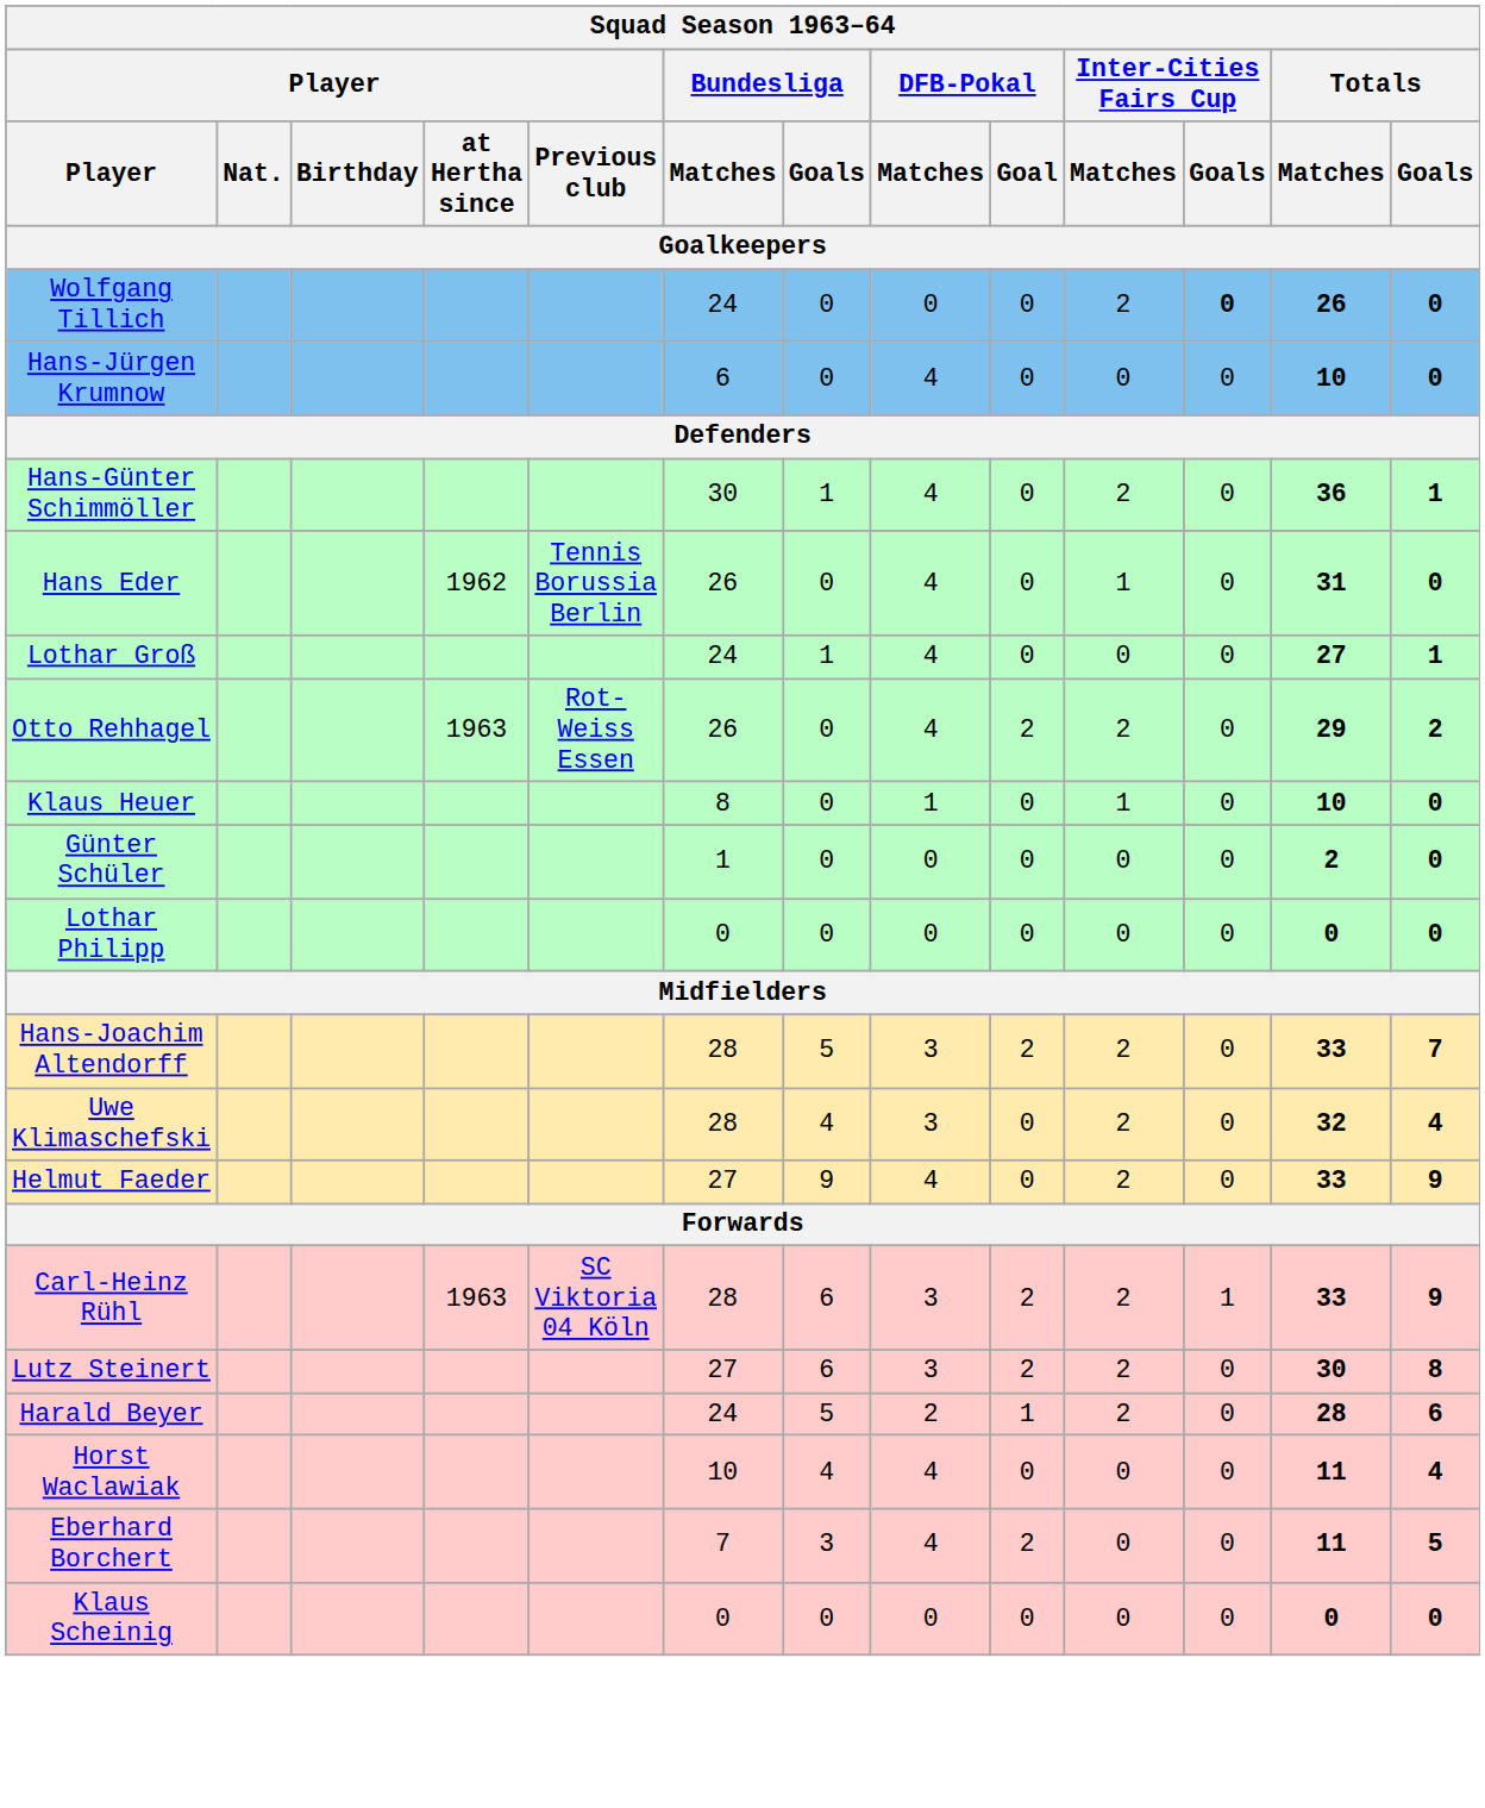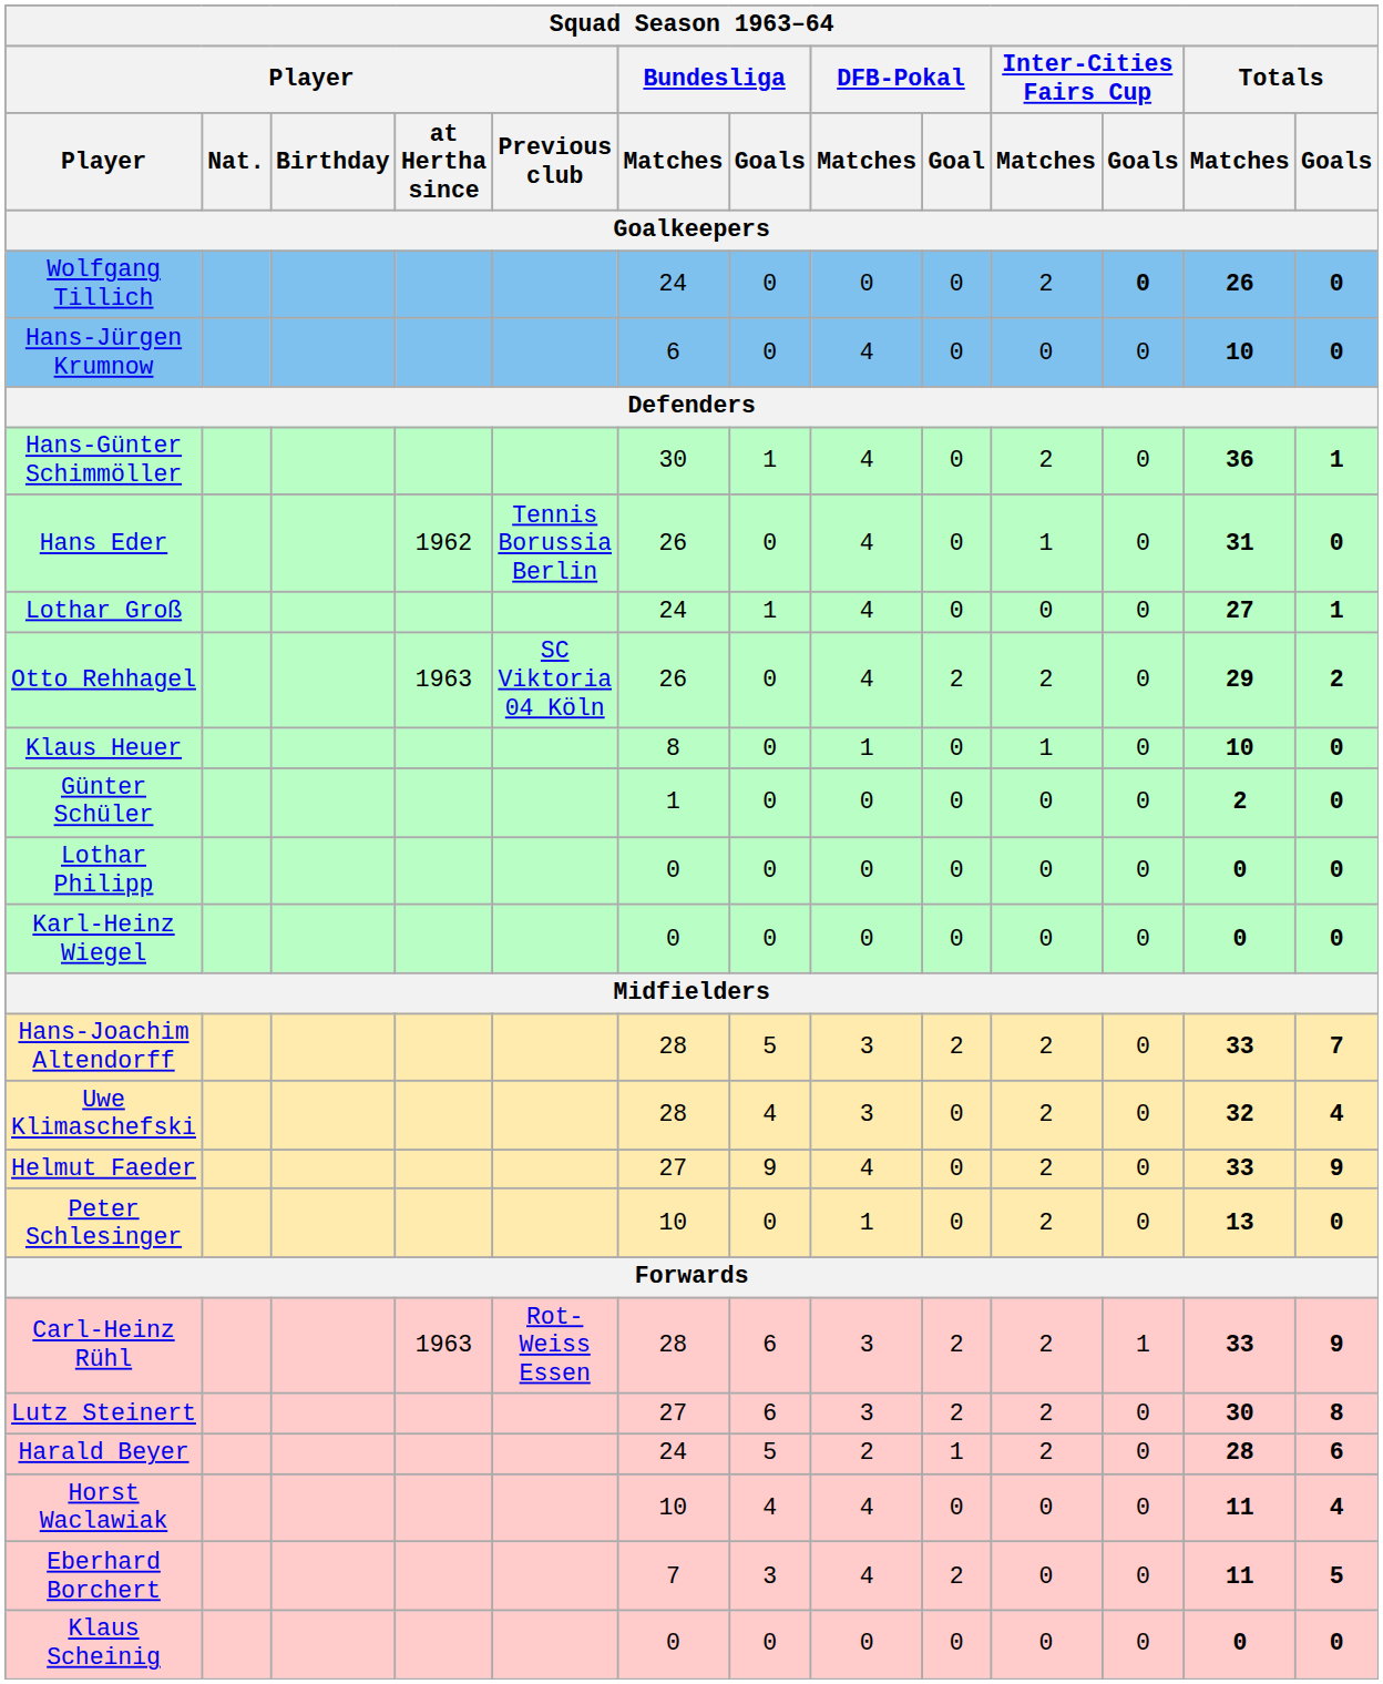 <table class="wikitable"  style="font-size:90%; text-align: center">
 <tr style="text-align:center; background:#dcdcdc;">
 <th colspan="13">Squad Season 1963–64</th>
 </tr>
 <tr style="text-align:center; background:#9c9c9c;">
 <th colspan="5">Player</th>
 <th colspan="2"><a href='#'>Bundesliga</a></th>
 <th colspan="2"><a href='#'>DFB-Pokal</a></th>
 <th colspan="2"><a href='#'>Inter-Cities Fairs Cup</a></th>
 <th colspan="2">Totals</th>
 </tr>
 <tr style="text-align:center; background:#dcdcdc;">
 <th>Player</th>
 <th>Nat.</th>
 <th>Birthday</th>
 <th>at Hertha since</th>
 <th>Previous club</th>
 <th>Matches</th>
 <th>Goals</th>
 <th>Matches</th>
 <th>Goal</th>
 <th>Matches</th>
 <th>Goals</th>
 <th>Matches</th>
 <th>Goals</th>
 </tr>
 <tr style="text-align:center; background:#dcdcdc;">
 <th colspan="13">Goalkeepers</th>
 </tr>
 <tr style="text-align:center; background:#7ec0ee;">
 <td><a href='#'>Wolfgang Tillich</a></td>
 <td></td>
 <td></td>
 <td></td>
 <td></td>
 <td>24</td>
 <td>0</td>
 <td>0</td>
 <td>0</td>
 <td>2</td>
 <td><strong>0</strong></td>
 <td><strong>26</strong></td>
 <td><strong>0</strong></td>
 </tr>
 <tr style="text-align:center; background:#7ec0ee;">
 <td><a href='#'>Hans-Jürgen Krumnow</a></td>
 <td></td>
 <td></td>
 <td></td>
 <td></td>
 <td>6</td>
 <td>0</td>
 <td>4</td>
 <td>0</td>
 <td>0</td>
 <td>0</td>
 <td><strong>10</strong></td>
 <td><strong>0</strong></td>
 </tr>
 <tr style="text-align:center; background:#dcdcdc;">
 <th colspan="13">Defenders</th>
 </tr>
 <tr style="text-align:center; background:#b9ffc5;">
 <td><a href='#'>Hans-Günter Schimmöller</a></td>
 <td></td>
 <td></td>
 <td></td>
 <td></td>
 <td>30</td>
 <td>1</td>
 <td>4</td>
 <td>0</td>
 <td>2</td>
 <td>0</td>
 <td><strong>36</strong></td>
 <td><strong>1</strong></td>
 </tr>
 <tr style="text-align:center; background:#b9ffc5;">
 <td><a href='#'>Hans Eder</a></td>
 <td></td>
 <td></td>
 <td>1962</td>
 <td><a href='#'>Tennis Borussia Berlin</a></td>
 <td>26</td>
 <td>0</td>
 <td>4</td>
 <td>0</td>
 <td>1</td>
 <td>0</td>
 <td><strong>31</strong></td>
 <td><strong>0</strong></td>
 </tr>
 <tr style="text-align:center; background:#b9ffc5;">
 <td><a href='#'>Lothar Groß</a></td>
 <td></td>
 <td></td>
 <td></td>
 <td></td>
 <td>24</td>
 <td>1</td>
 <td>4</td>
 <td>0</td>
 <td>0</td>
 <td>0</td>
 <td><strong>27</strong></td>
 <td><strong>1</strong></td>
 </tr>
 <tr style="text-align:center; background:#b9ffc5;">
 <td><a href='#'>Otto Rehhagel</a></td>
 <td></td>
 <td></td>
 <td>1963</td>
-<td><a href='#'>Rot-Weiss Essen</a></td>
+<td><a href='#'>SC Viktoria 04 Köln</a></td>
 <td>26</td>
 <td>0</td>
 <td>4</td>
 <td>2</td>
 <td>2</td>
 <td>0</td>
 <td><strong>29</strong></td>
 <td><strong>2</strong></td>
 </tr>
 <tr style="text-align:center; background:#b9ffc5;">
 <td><a href='#'>Klaus Heuer</a></td>
 <td></td>
 <td></td>
 <td></td>
 <td></td>
 <td>8</td>
 <td>0</td>
 <td>1</td>
 <td>0</td>
 <td>1</td>
 <td>0</td>
 <td><strong>10</strong></td>
 <td><strong>0</strong></td>
 </tr>
 <tr style="text-align:center; background:#b9ffc5;">
 <td><a href='#'>Günter Schüler</a></td>
 <td></td>
 <td></td>
 <td></td>
 <td></td>
 <td>1</td>
 <td>0</td>
 <td>0</td>
 <td>0</td>
 <td>0</td>
 <td>0</td>
 <td><strong>2</strong></td>
 <td><strong>0</strong></td>
 </tr>
 <tr style="text-align:center; background:#b9ffc5;">
 <td><a href='#'>Lothar Philipp</a></td>
+<td></td>
+<td></td>
+<td></td>
+<td></td>
+<td>0</td>
+<td>0</td>
+<td>0</td>
+<td>0</td>
+<td>0</td>
+<td>0</td>
+<td><strong>0</strong></td>
+<td><strong>0</strong></td>
+</tr>
+<tr style="text-align:center; background:#b9ffc5;">
+<td><a href='#'>Karl-Heinz Wiegel</a></td>
 <td></td>
 <td></td>
 <td></td>
 <td></td>
 <td>0</td>
 <td>0</td>
 <td>0</td>
 <td>0</td>
 <td>0</td>
 <td>0</td>
 <td><strong>0</strong></td>
 <td><strong>0</strong></td>
 </tr>
 <tr style="text-align:center; background:#dcdcdc;">
 <th colspan="13">Midfielders</th>
 </tr>
 <tr style="text-align:center; background:#ffebad;">
 <td><a href='#'>Hans-Joachim Altendorff</a></td>
 <td></td>
 <td></td>
 <td></td>
 <td></td>
 <td>28</td>
 <td>5</td>
 <td>3</td>
 <td>2</td>
 <td>2</td>
 <td>0</td>
 <td><strong>33</strong></td>
 <td><strong>7</strong></td>
 </tr>
 <tr style="text-align:center; background:#ffebad;">
 <td><a href='#'>Uwe Klimaschefski</a></td>
 <td></td>
 <td></td>
 <td></td>
 <td></td>
 <td>28</td>
 <td>4</td>
 <td>3</td>
 <td>0</td>
 <td>2</td>
 <td>0</td>
 <td><strong>32</strong></td>
 <td><strong>4</strong></td>
 </tr>
 <tr style="text-align:center; background:#ffebad;">
 <td><a href='#'>Helmut Faeder</a></td>
 <td></td>
 <td></td>
 <td></td>
 <td></td>
 <td>27</td>
 <td>9</td>
 <td>4</td>
 <td>0</td>
 <td>2</td>
 <td>0</td>
 <td><strong>33</strong></td>
 <td><strong>9</strong></td>
 </tr>
+<tr style="text-align:center; background:#ffebad;">
+<td><a href='#'>Peter Schlesinger</a></td>
+<td></td>
+<td></td>
+<td></td>
+<td></td>
+<td>10</td>
+<td>0</td>
+<td>1</td>
+<td>0</td>
+<td>2</td>
+<td>0</td>
+<td><strong>13</strong></td>
+<td><strong>0</strong></td>
+</tr>
 <tr style="text-align:center; background:#dcdcdc;">
 <th colspan="13">Forwards</th>
 </tr>
 <tr style="text-align:center; background:#ffcbcb;">
 <td><a href='#'>Carl-Heinz Rühl</a></td>
 <td></td>
 <td></td>
 <td>1963</td>
-<td><a href='#'>SC Viktoria 04 Köln</a></td>
+<td><a href='#'>Rot-Weiss Essen</a></td>
 <td>28</td>
 <td>6</td>
 <td>3</td>
 <td>2</td>
 <td>2</td>
 <td>1</td>
 <td><strong>33</strong></td>
 <td><strong>9</strong></td>
 </tr>
 <tr style="text-align:center; background:#ffcbcb;">
 <td><a href='#'>Lutz Steinert</a></td>
 <td></td>
 <td></td>
 <td></td>
 <td></td>
 <td>27</td>
 <td>6</td>
 <td>3</td>
 <td>2</td>
 <td>2</td>
 <td>0</td>
 <td><strong>30</strong></td>
 <td><strong>8</strong></td>
 </tr>
 <tr style="text-align:center; background:#ffcbcb;">
 <td><a href='#'>Harald Beyer</a></td>
 <td></td>
 <td></td>
 <td></td>
 <td></td>
 <td>24</td>
 <td>5</td>
 <td>2</td>
 <td>1</td>
 <td>2</td>
 <td>0</td>
 <td><strong>28</strong></td>
 <td><strong>6</strong></td>
 </tr>
 <tr style="text-align:center; background:#ffcbcb;">
 <td><a href='#'>Horst Waclawiak</a></td>
 <td></td>
 <td></td>
 <td></td>
 <td></td>
 <td>10</td>
 <td>4</td>
 <td>4</td>
 <td>0</td>
 <td>0</td>
 <td>0</td>
 <td><strong>11</strong></td>
 <td><strong>4</strong></td>
 </tr>
 <tr style="text-align:center; background:#ffcbcb;">
 <td><a href='#'>Eberhard Borchert</a></td>
 <td></td>
 <td></td>
 <td></td>
 <td></td>
 <td>7</td>
 <td>3</td>
 <td>4</td>
 <td>2</td>
 <td>0</td>
 <td>0</td>
 <td><strong>11</strong></td>
 <td><strong>5</strong></td>
 </tr>
 <tr style="text-align:center; background:#ffcbcb;">
 <td><a href='#'>Klaus Scheinig</a></td>
 <td></td>
 <td></td>
 <td></td>
 <td></td>
 <td>0</td>
 <td>0</td>
 <td>0</td>
 <td>0</td>
 <td>0</td>
 <td>0</td>
 <td><strong>0</strong></td>
 <td><strong>0</strong></td>
 </tr>
 </table>
